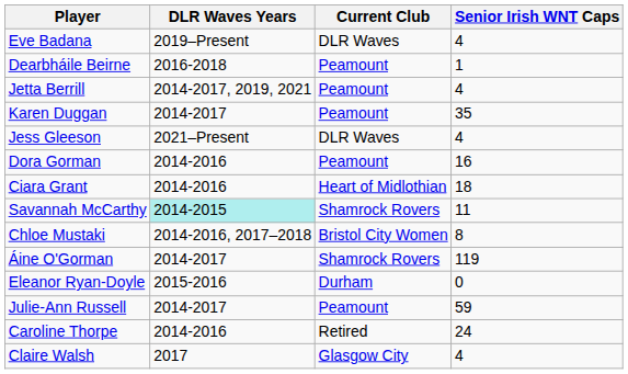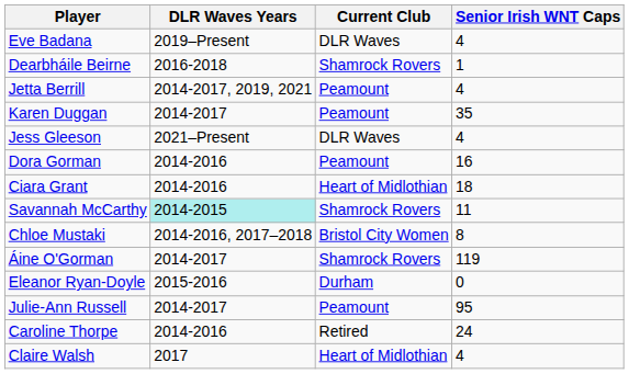 <table class="wikitable">
 <tr>
 <th>Player</th>
 <th>DLR Waves Years</th>
 <th>Current Club</th>
 <th><a href='#'>Senior Irish WNT</a> Caps</th>
 </tr>
 <tr>
 <td><a href='#'>Eve Badana</a></td>
 <td>2019–Present</td>
 <td>DLR Waves</td>
 <td>4</td>
 </tr>
 <tr>
 <td><a href='#'>Dearbháile Beirne</a></td>
 <td>2016-2018</td>
-<td><a href='#'>Peamount</a></td>
+<td><a href='#'>Shamrock Rovers</a></td>
 <td>1</td>
 </tr>
 <tr>
 <td><a href='#'>Jetta Berrill</a></td>
 <td>2014-2017, 2019, 2021</td>
 <td><a href='#'>Peamount</a></td>
 <td>4</td>
 </tr>
 <tr>
 <td><a href='#'>Karen Duggan</a></td>
 <td>2014-2017</td>
 <td><a href='#'>Peamount</a></td>
 <td>35</td>
 </tr>
 <tr>
 <td><a href='#'>Jess Gleeson</a></td>
 <td>2021–Present</td>
 <td>DLR Waves</td>
 <td>4</td>
 </tr>
 <tr>
 <td><a href='#'>Dora Gorman</a></td>
 <td>2014-2016</td>
 <td><a href='#'>Peamount</a></td>
 <td>16</td>
 </tr>
 <tr>
 <td><a href='#'>Ciara Grant</a></td>
 <td>2014-2016</td>
 <td><a href='#'>Heart of Midlothian</a></td>
 <td>18</td>
 </tr>
 <tr>
 <td><a href='#'>Savannah McCarthy</a></td>
 <td style="background: paleturquoise;">2014-2015</td>
 <td><a href='#'>Shamrock Rovers</a></td>
 <td>11</td>
 </tr>
 <tr>
 <td><a href='#'>Chloe Mustaki</a></td>
 <td>2014-2016, 2017–2018</td>
 <td><a href='#'>Bristol City Women</a></td>
 <td>8</td>
 </tr>
 <tr>
 <td><a href='#'>Áine O'Gorman</a></td>
 <td>2014-2017</td>
 <td><a href='#'>Shamrock Rovers</a></td>
 <td>119</td>
 </tr>
 <tr>
 <td><a href='#'>Eleanor Ryan-Doyle</a></td>
 <td>2015-2016</td>
 <td><a href='#'>Durham</a></td>
 <td>0</td>
 </tr>
 <tr>
 <td><a href='#'>Julie-Ann Russell</a></td>
 <td>2014-2017</td>
 <td><a href='#'>Peamount</a></td>
-<td>59</td>
+<td>95</td>
 </tr>
 <tr>
 <td><a href='#'>Caroline Thorpe</a></td>
 <td>2014-2016</td>
 <td>Retired</td>
 <td>24</td>
 </tr>
 <tr>
 <td><a href='#'>Claire Walsh</a></td>
 <td>2017</td>
-<td><a href='#'>Glasgow City</a></td>
+<td><a href='#'>Heart of Midlothian</a></td>
 <td>4</td>
 </tr>
 </table>
